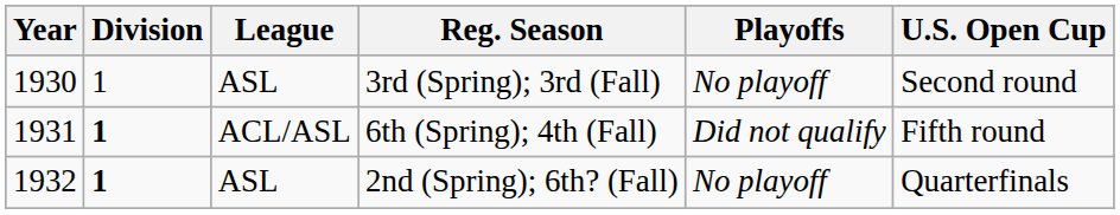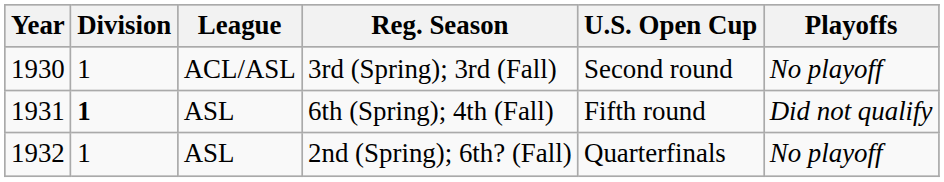 <table class="wikitable">
 <tr>
 <th>Year</th>
 <th>Division</th>
 <th>League</th>
 <th>Reg. Season</th>
+<th>U.S. Open Cup</th>
 <th>Playoffs</th>
-<th>U.S. Open Cup</th>
 </tr>
 <tr>
 <td>1930</td>
 <td>1</td>
-<td>ASL</td>
+<td>ACL/ASL</td>
 <td>3rd (Spring); 3rd (Fall)</td>
+<td>Second round</td>
 <td><em>No playoff</em></td>
-<td>Second round</td>
 </tr>
 <tr>
 <td>1931</td>
 <td><strong>1</strong></td>
-<td>ACL/ASL</td>
+<td>ASL</td>
 <td>6th (Spring); 4th (Fall)</td>
+<td>Fifth round</td>
 <td><em>Did not qualify</em></td>
-<td>Fifth round</td>
 </tr>
 <tr>
 <td>1932</td>
-<td><strong>1</strong></td>
+<td>1</td>
 <td>ASL</td>
 <td>2nd (Spring); 6th? (Fall)</td>
+<td>Quarterfinals</td>
 <td><em>No playoff</em></td>
-<td>Quarterfinals</td>
 </tr>
 </table>
